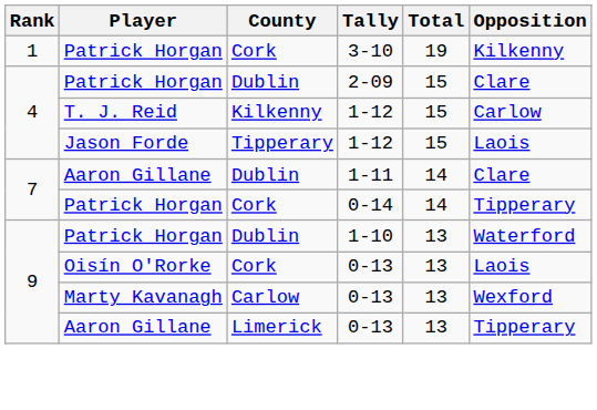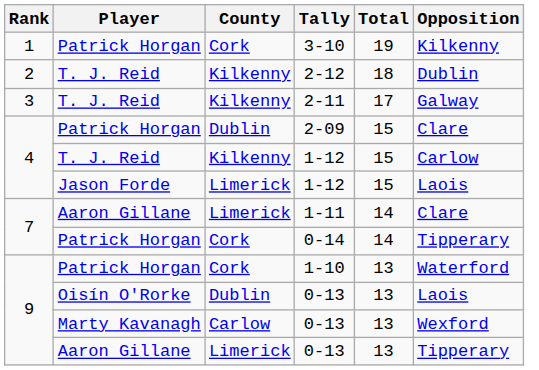 <table class="wikitable">
 <tr>
 <th>Rank</th>
 <th>Player</th>
 <th>County</th>
 <th>Tally</th>
 <th>Total</th>
 <th>Opposition</th>
 </tr>
 <tr>
 <td rowspan=1 align=center>1</td>
 <td><a href='#'>Patrick Horgan</a></td>
 <td><a href='#'>Cork</a></td>
 <td align=center>3-10</td>
 <td align=center>19</td>
 <td><a href='#'>Kilkenny</a></td>
 </tr>
 <tr>
+<td rowspan=1 align=center>2</td>
+<td><a href='#'>T. J. Reid</a></td>
+<td><a href='#'>Kilkenny</a></td>
+<td align=center>2-12</td>
+<td align=center>18</td>
+<td><a href='#'>Dublin</a></td>
+</tr>
+<tr>
+<td rowspan=1 align=center>3</td>
+<td><a href='#'>T. J. Reid</a></td>
+<td><a href='#'>Kilkenny</a></td>
+<td align=center>2-11</td>
+<td align=center>17</td>
+<td><a href='#'>Galway</a></td>
+</tr>
+<tr>
 <td rowspan=3 align=center>4</td>
 <td><a href='#'>Patrick Horgan</a></td>
 <td><a href='#'>Dublin</a></td>
 <td align=center>2-09</td>
 <td align=center>15</td>
 <td><a href='#'>Clare</a></td>
 </tr>
 <tr>
 <td><a href='#'>T. J. Reid</a></td>
 <td><a href='#'>Kilkenny</a></td>
 <td align=center>1-12</td>
 <td align=center>15</td>
 <td><a href='#'>Carlow</a></td>
 </tr>
 <tr>
 <td><a href='#'>Jason Forde</a></td>
-<td><a href='#'>Tipperary</a></td>
+<td><a href='#'>Limerick</a></td>
 <td align=center>1-12</td>
 <td align=center>15</td>
 <td><a href='#'>Laois</a></td>
 </tr>
 <tr>
 <td rowspan=2 align=center>7</td>
 <td><a href='#'>Aaron Gillane</a></td>
-<td><a href='#'>Dublin</a></td>
+<td><a href='#'>Limerick</a></td>
 <td align=center>1-11</td>
 <td align=center>14</td>
 <td><a href='#'>Clare</a></td>
 </tr>
 <tr>
 <td><a href='#'>Patrick Horgan</a></td>
 <td><a href='#'>Cork</a></td>
 <td align=center>0-14</td>
 <td align=center>14</td>
 <td><a href='#'>Tipperary</a></td>
 </tr>
 <tr>
 <td rowspan=4 align=center>9</td>
 <td><a href='#'>Patrick Horgan</a></td>
-<td><a href='#'>Dublin</a></td>
+<td><a href='#'>Cork</a></td>
 <td align=center>1-10</td>
 <td align=center>13</td>
 <td><a href='#'>Waterford</a></td>
 </tr>
 <tr>
 <td><a href='#'>Oisín O'Rorke</a></td>
-<td><a href='#'>Cork</a></td>
+<td><a href='#'>Dublin</a></td>
 <td align=center>0-13</td>
 <td align=center>13</td>
 <td><a href='#'>Laois</a></td>
 </tr>
 <tr>
 <td><a href='#'>Marty Kavanagh</a></td>
 <td><a href='#'>Carlow</a></td>
 <td align=center>0-13</td>
 <td align=center>13</td>
 <td><a href='#'>Wexford</a></td>
 </tr>
 <tr>
 <td><a href='#'>Aaron Gillane</a></td>
 <td><a href='#'>Limerick</a></td>
 <td align=center>0-13</td>
 <td align=center>13</td>
 <td><a href='#'>Tipperary</a></td>
 </tr>
 </table>
